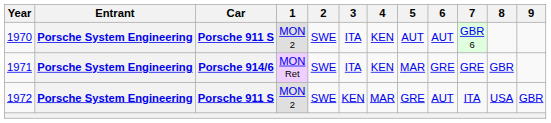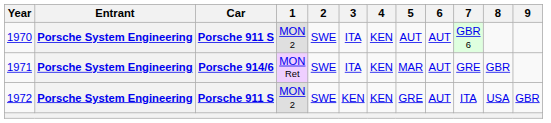 <table class="wikitable" style="text-align:center; font-size:90%;">
 <tr>
 <th>Year</th>
 <th>Entrant</th>
 <th>Car</th>
 <th>1</th>
 <th>2</th>
 <th>3</th>
 <th>4</th>
 <th>5</th>
 <th>6</th>
 <th>7</th>
 <th>8</th>
 <th>9</th>
 </tr>
 <tr>
 <td><a href='#'>1970</a></td>
 <th><a href='#'>Porsche System Engineering</a></th>
 <th><a href='#'>Porsche 911 S</a></th>
 <td style="background:#DFDFDF;"><a href='#'>MON</a><br><small>2</small></td>
 <td><a href='#'>SWE</a></td>
 <td><a href='#'>ITA</a></td>
 <td><a href='#'>KEN</a></td>
 <td><a href='#'>AUT</a></td>
 <td><a href='#'>AUT</a></td>
 <td style="background:#DFFFDF;"><a href='#'>GBR</a><br><small>6</small></td>
 <td></td>
 <td></td>
 </tr>
 <tr>
 <td><a href='#'>1971</a></td>
 <th><a href='#'>Porsche System Engineering</a></th>
 <th><a href='#'>Porsche 914/6</a></th>
 <td style="background:#EFCFFF;"><a href='#'>MON</a><br><small>Ret</small></td>
 <td><a href='#'>SWE</a></td>
 <td><a href='#'>ITA</a></td>
 <td><a href='#'>KEN</a></td>
 <td><a href='#'>MAR</a></td>
-<td><a href='#'>GRE</a></td>
+<td><a href='#'>AUT</a></td>
 <td><a href='#'>GRE</a></td>
 <td><a href='#'>GBR</a></td>
 <td></td>
 </tr>
 <tr>
 <td><a href='#'>1972</a></td>
 <th><a href='#'>Porsche System Engineering</a></th>
 <th><a href='#'>Porsche 911 S</a></th>
 <td style="background:#DFDFDF;"><a href='#'>MON</a><br><small>2</small></td>
 <td><a href='#'>SWE</a></td>
 <td><a href='#'>KEN</a></td>
-<td><a href='#'>MAR</a></td>
+<td><a href='#'>KEN</a></td>
 <td><a href='#'>GRE</a></td>
 <td><a href='#'>AUT</a></td>
 <td><a href='#'>ITA</a></td>
 <td><a href='#'>USA</a></td>
 <td><a href='#'>GBR</a></td>
 </tr>
 <tr>
 <th colspan="12"></th>
 </tr>
 </table>
